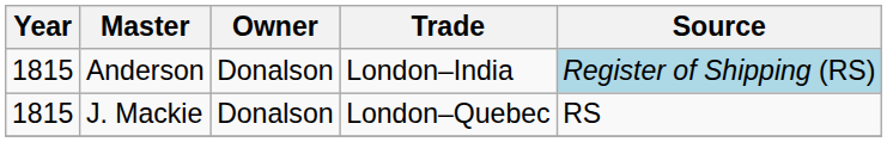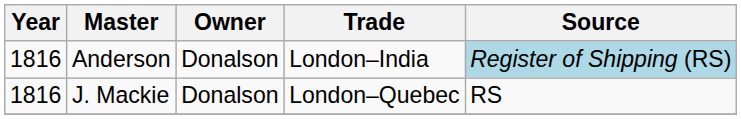 <table class="sortable wikitable">
 <tr>
 <th>Year</th>
 <th>Master</th>
 <th>Owner</th>
 <th>Trade</th>
 <th>Source</th>
 </tr>
 <tr>
-<td>1815</td>
+<td>1816</td>
 <td>Anderson</td>
 <td>Donalson</td>
 <td>London–India</td>
 <td style="background: lightblue;"><em>Register of Shipping</em> (RS)</td>
 </tr>
 <tr>
-<td>1815</td>
+<td>1816</td>
 <td>J. Mackie</td>
 <td>Donalson</td>
 <td>London–Quebec</td>
 <td>RS</td>
 </tr>
 <tr>
 </tr>
 </table>
